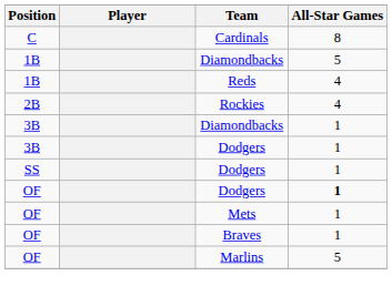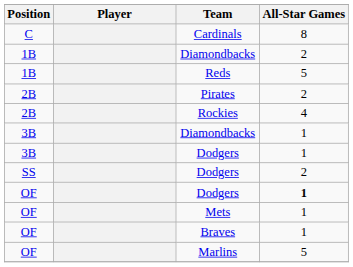 <table class="wikitable sortable plainrowheaders" style="text-align:center;">
 <tr>
 </tr>
 <tr>
 <th scope="col">Position</th>
 <th scope="col" style="width:150px;">Player</th>
 <th scope="col" style="width:100px;">Team</th>
 <th scope="col">All-Star Games</th>
 </tr>
 <tr>
 <td><a href='#'>C</a></td>
 <th scope="row" style="text-align:center"></th>
 <td><a href='#'>Cardinals</a></td>
 <td>8</td>
 </tr>
 <tr>
 <td><a href='#'>1B</a></td>
 <th scope="row" style="text-align:center"></th>
 <td><a href='#'>Diamondbacks</a></td>
-<td>5</td>
+<td>2</td>
 </tr>
 <tr>
 <td><a href='#'>1B</a></td>
 <th scope="row" style="text-align:center"></th>
 <td><a href='#'>Reds</a></td>
-<td>4</td>
+<td>5</td>
+</tr>
+<tr>
+<td><a href='#'>2B</a></td>
+<th scope="row" style="text-align:center"></th>
+<td><a href='#'>Pirates</a></td>
+<td>2</td>
 </tr>
 <tr>
 <td><a href='#'>2B</a></td>
 <th scope="row" style="text-align:center"></th>
 <td><a href='#'>Rockies</a></td>
 <td>4</td>
 </tr>
 <tr>
 <td><a href='#'>3B</a></td>
 <th scope="row" style="text-align:center"></th>
 <td><a href='#'>Diamondbacks</a></td>
 <td>1</td>
 </tr>
 <tr>
 <td><a href='#'>3B</a></td>
 <th scope="row" style="text-align:center"></th>
 <td><a href='#'>Dodgers</a></td>
 <td>1</td>
 </tr>
 <tr>
 <td><a href='#'>SS</a></td>
 <th scope="row" style="text-align:center"></th>
 <td><a href='#'>Dodgers</a></td>
-<td>1</td>
+<td>2</td>
 </tr>
 <tr>
 <td><a href='#'>OF</a></td>
 <th scope="row" style="text-align:center"></th>
 <td><a href='#'>Dodgers</a></td>
 <td><strong>1</strong></td>
 </tr>
 <tr>
 <td><a href='#'>OF</a></td>
 <th scope="row" style="text-align:center"></th>
 <td><a href='#'>Mets</a></td>
 <td>1</td>
 </tr>
 <tr>
 <td><a href='#'>OF</a></td>
 <th scope="row" style="text-align:center"></th>
 <td><a href='#'>Braves</a></td>
 <td>1</td>
 </tr>
 <tr>
 <td><a href='#'>OF</a></td>
 <th scope="row" style="text-align:center"></th>
 <td><a href='#'>Marlins</a></td>
 <td>5</td>
 </tr>
 <tr>
 </tr>
 </table>
